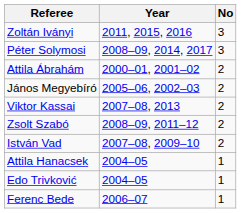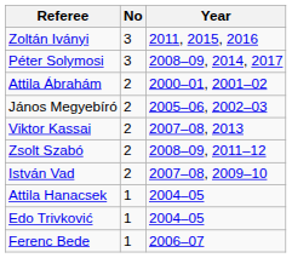 <table class="wikitable sortable">
 <tr>
 <th>Referee</th>
+<th>No</th>
 <th>Year</th>
-<th>No</th>
 </tr>
 <tr>
 <td> <a href='#'>Zoltán Iványi</a></td>
+<td>3</td>
 <td><a href='#'>2011</a>, <a href='#'>2015</a>, <a href='#'>2016</a></td>
-<td>3</td>
 </tr>
 <tr>
 <td> <a href='#'>Péter Solymosi</a></td>
+<td>3</td>
 <td><a href='#'>2008–09</a>, <a href='#'>2014</a>, <a href='#'>2017</a></td>
-<td>3</td>
 </tr>
 <tr>
 <td> <a href='#'>Attila Ábrahám</a></td>
+<td>2</td>
 <td><a href='#'>2000–01</a>, <a href='#'>2001–02</a></td>
-<td>2</td>
 </tr>
 <tr>
 <td> János Megyebíró</td>
+<td>2</td>
 <td><a href='#'>2005–06</a>, <a href='#'>2002–03</a></td>
-<td>2</td>
 </tr>
 <tr>
 <td> <a href='#'>Viktor Kassai</a></td>
+<td>2</td>
 <td><a href='#'>2007–08</a>, <a href='#'>2013</a></td>
-<td>2</td>
 </tr>
 <tr>
 <td> <a href='#'>Zsolt Szabó</a></td>
+<td>2</td>
 <td><a href='#'>2008–09</a>, <a href='#'>2011–12</a></td>
-<td>2</td>
 </tr>
 <tr>
 <td> <a href='#'>István Vad</a></td>
+<td>2</td>
 <td><a href='#'>2007–08</a>, <a href='#'>2009–10</a></td>
-<td>2</td>
 </tr>
 <tr>
 <td> <a href='#'>Attila Hanacsek</a></td>
+<td>1</td>
 <td><a href='#'>2004–05</a></td>
-<td>1</td>
 </tr>
 <tr>
 <td> <a href='#'>Edo Trivković</a></td>
+<td>1</td>
 <td><a href='#'>2004–05</a></td>
-<td>1</td>
 </tr>
 <tr>
 <td> <a href='#'>Ferenc Bede</a></td>
+<td>1</td>
 <td><a href='#'>2006–07</a></td>
-<td>1</td>
 </tr>
 </table>
